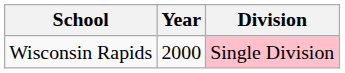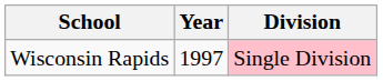 <table class="wikitable">
 <tr>
 <th>School</th>
 <th>Year</th>
 <th>Division</th>
 </tr>
 <tr>
 <td>Wisconsin Rapids</td>
-<td>2000</td>
+<td>1997</td>
 <td style="background: pink;">Single Division</td>
 </tr>
 </table>
